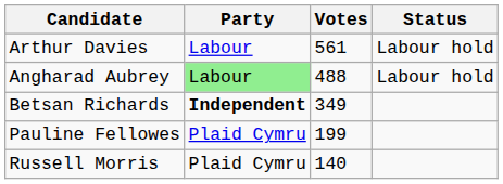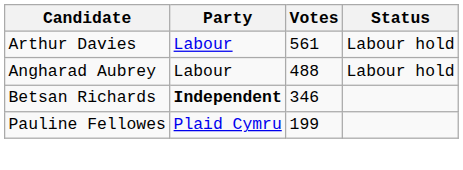 <table class="wikitable sortable">
 <tr>
 <th>Candidate</th>
 <th>Party</th>
 <th>Votes</th>
 <th>Status</th>
 </tr>
 <tr>
 <td>Arthur Davies</td>
 <td><a href='#'>Labour</a></td>
 <td>561</td>
 <td>Labour hold</td>
 </tr>
 <tr>
 <td>Angharad Aubrey</td>
-<td style="background: lightgreen;">Labour</td>
+<td>Labour</td>
 <td>488</td>
 <td>Labour hold</td>
 </tr>
 <tr>
 <td>Betsan Richards</td>
 <td><strong>Independent</strong></td>
-<td>349</td>
+<td>346</td>
 <td></td>
 </tr>
 <tr>
 <td>Pauline Fellowes</td>
 <td><a href='#'>Plaid Cymru</a></td>
 <td>199</td>
 <td></td>
 </tr>
-<tr>
-<td>Russell Morris</td>
-<td>Plaid Cymru</td>
-<td>140</td>
-<td></td>
-</tr>
 </table>
